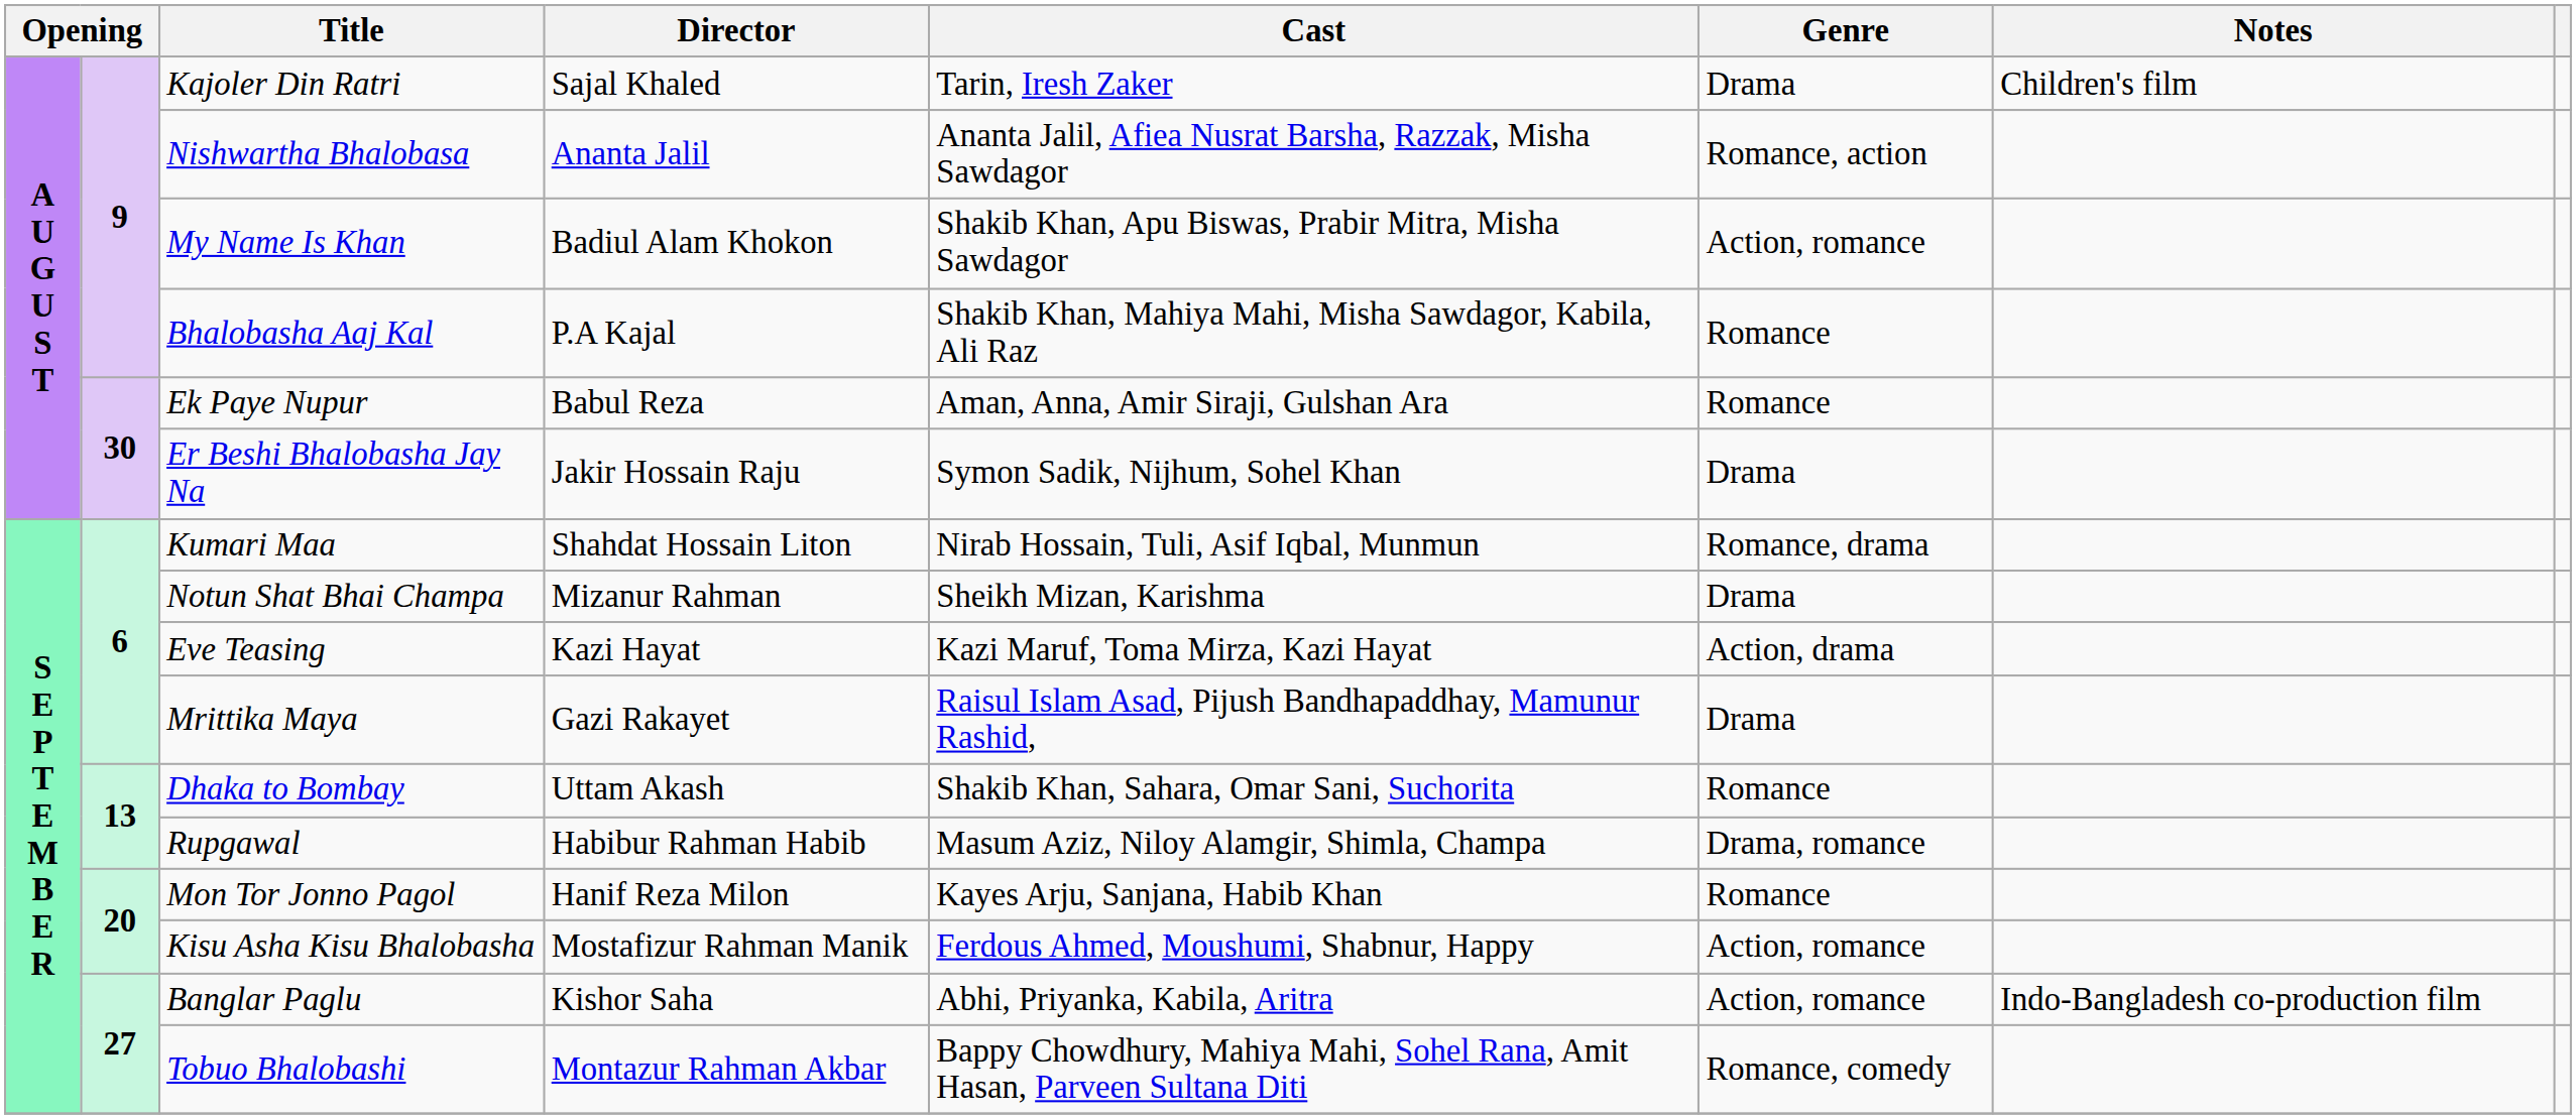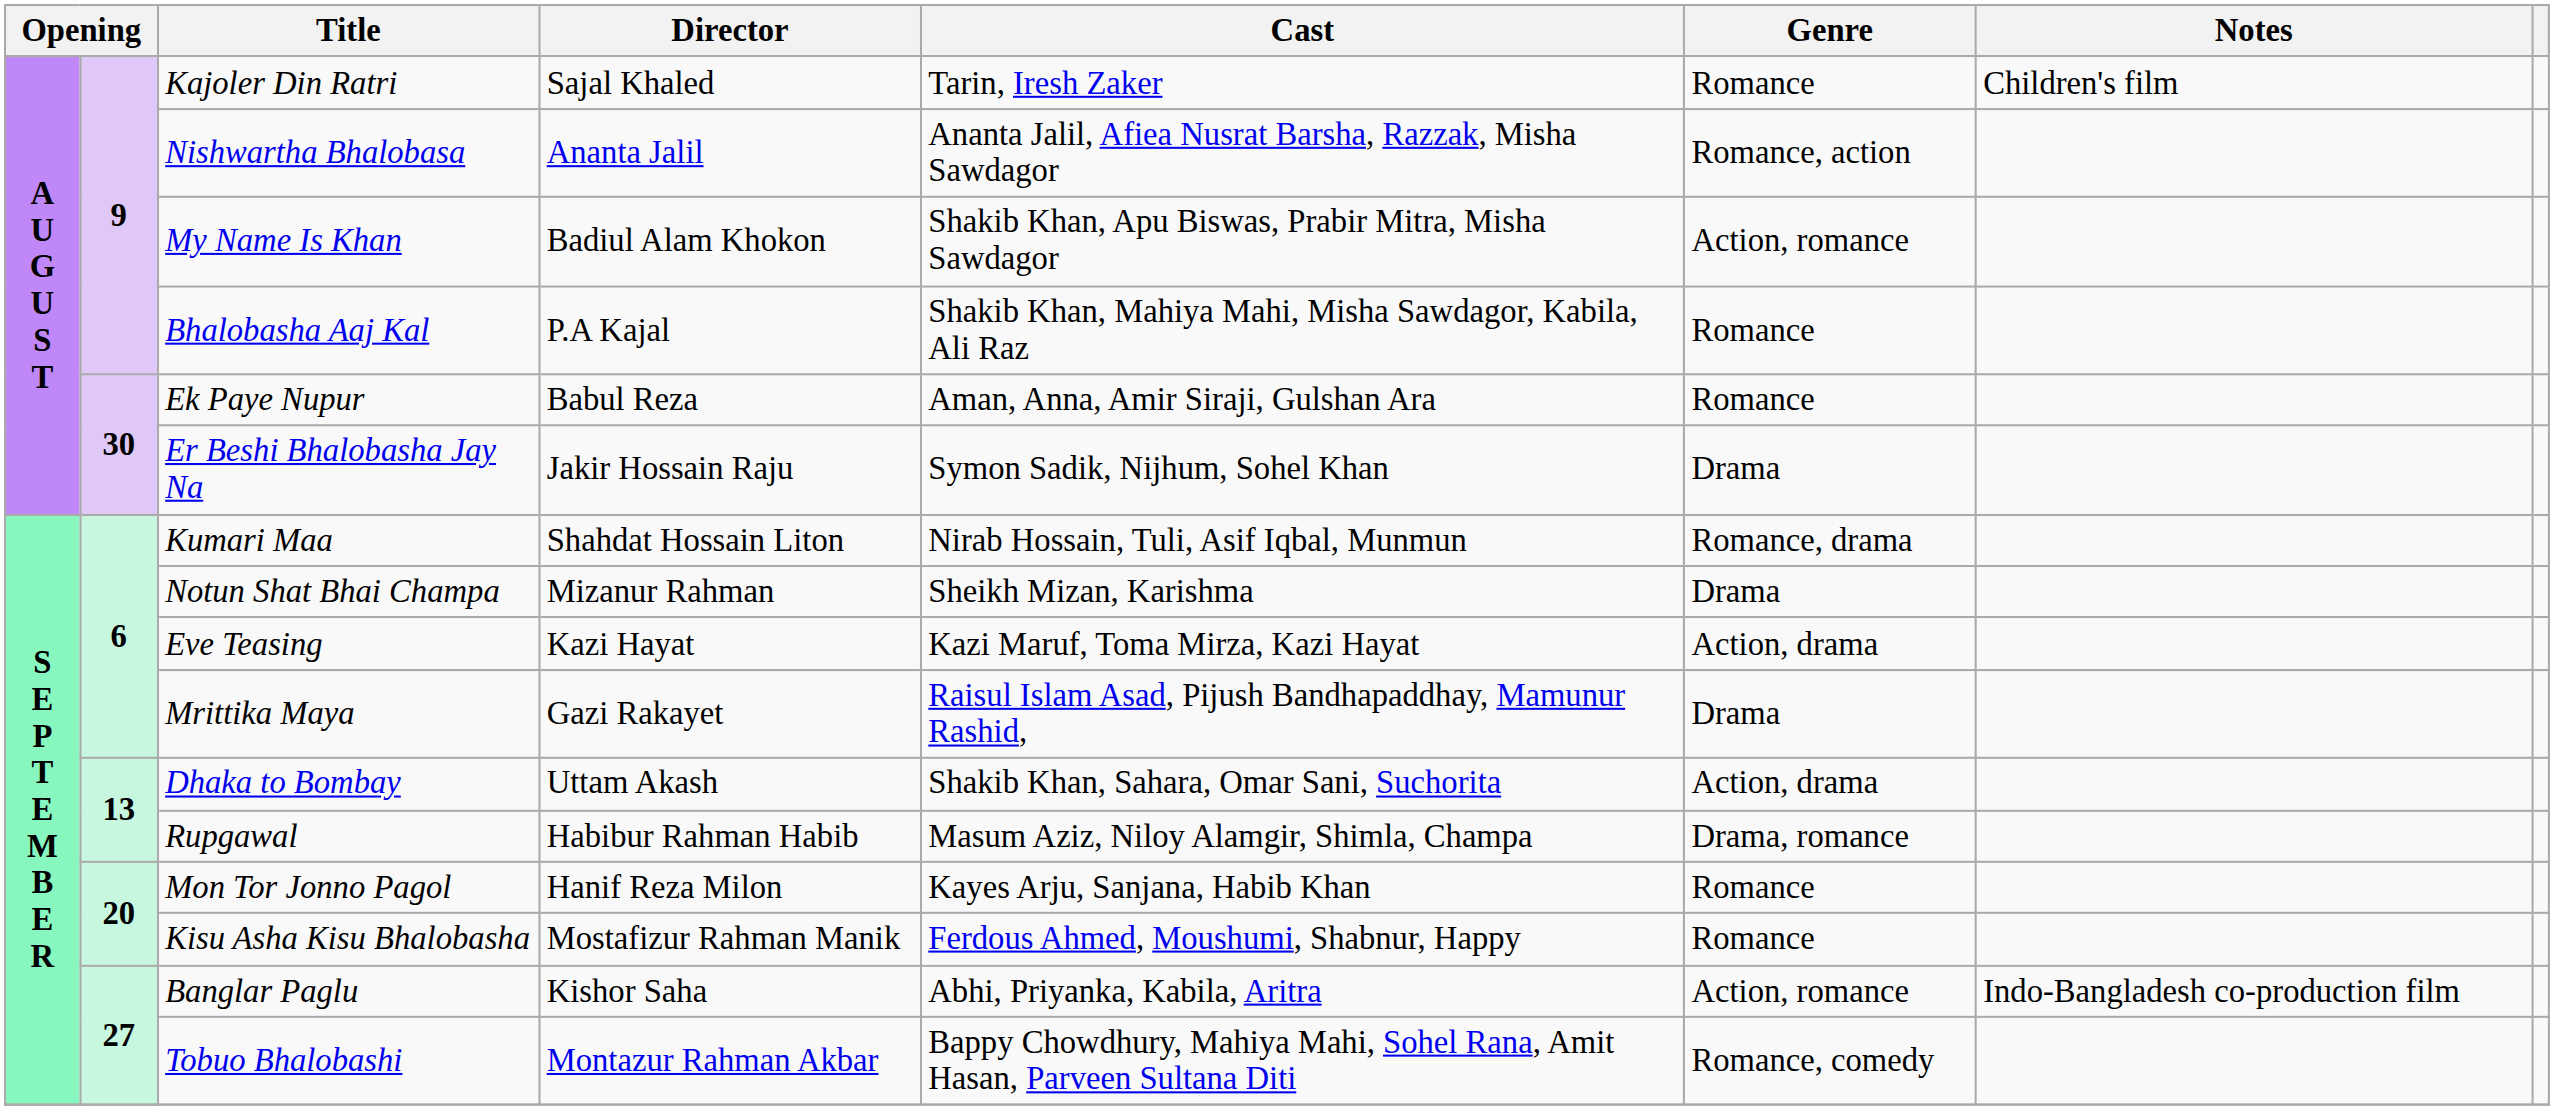 <table class="wikitable sortable">
 <tr>
 <th colspan="2" style="width:6%;">Opening</th>
 <th style="width:15%;">Title</th>
 <th style="width:15%;">Director</th>
 <th style="width:30%;">Cast</th>
 <th>Genre</th>
 <th>Notes</th>
 <th></th>
 </tr>
 <tr>
 <th rowspan="6" style="text-align:center; background:#bf87f7">A<br>U<br>G<br>U<br>S<br>T</th>
 <td rowspan="4" style="text-align:center; background:#dfc7f7"><strong>9</strong></td>
 <td><em>Kajoler Din Ratri</em></td>
 <td>Sajal Khaled</td>
 <td>Tarin, <a href='#'>Iresh Zaker</a></td>
-<td>Drama</td>
+<td>Romance</td>
 <td>Children's film</td>
 <td></td>
 </tr>
 <tr>
 <td><em><a href='#'>Nishwartha Bhalobasa</a></em></td>
 <td><a href='#'>Ananta Jalil</a></td>
 <td>Ananta Jalil, <a href='#'>Afiea Nusrat Barsha</a>, <a href='#'>Razzak</a>, Misha Sawdagor</td>
 <td>Romance, action</td>
 <td></td>
 <td></td>
 </tr>
 <tr>
 <td><em><a href='#'>My Name Is Khan</a></em></td>
 <td>Badiul Alam Khokon</td>
 <td>Shakib Khan, Apu Biswas, Prabir Mitra, Misha Sawdagor</td>
 <td>Action, romance</td>
 <td></td>
 <td></td>
 </tr>
 <tr>
 <td><em><a href='#'>Bhalobasha Aaj Kal</a></em></td>
 <td>P.A Kajal</td>
 <td>Shakib Khan, Mahiya Mahi, Misha Sawdagor, Kabila, Ali Raz</td>
 <td>Romance</td>
 <td></td>
 <td></td>
 </tr>
 <tr>
 <td rowspan="2" style="text-align:center; background:#dfc7f7"><strong>30</strong></td>
 <td><em>Ek Paye Nupur</em></td>
 <td>Babul Reza</td>
 <td>Aman, Anna, Amir Siraji, Gulshan Ara</td>
 <td>Romance</td>
 <td></td>
 <td></td>
 </tr>
 <tr>
 <td><em><a href='#'>Er Beshi Bhalobasha Jay Na</a></em></td>
 <td>Jakir Hossain Raju</td>
 <td>Symon Sadik, Nijhum, Sohel Khan</td>
 <td>Drama</td>
 <td></td>
 <td></td>
 </tr>
 <tr>
 <th rowspan="10" style="text-align:center; background:#87f7bf">S<br>E<br>P<br>T<br>E<br>M<br>B<br>E<br>R</th>
 <td rowspan="4" style="text-align:center; background:#c7f7df"><strong>6</strong></td>
 <td><em>Kumari Maa</em></td>
 <td>Shahdat Hossain Liton</td>
 <td>Nirab Hossain, Tuli, Asif Iqbal, Munmun</td>
 <td>Romance, drama</td>
 <td></td>
 <td></td>
 </tr>
 <tr>
 <td><em>Notun Shat Bhai Champa</em></td>
 <td>Mizanur Rahman</td>
 <td>Sheikh Mizan, Karishma</td>
 <td>Drama</td>
 <td></td>
 <td></td>
 </tr>
 <tr>
 <td><em>Eve Teasing</em></td>
 <td>Kazi Hayat</td>
 <td>Kazi Maruf, Toma Mirza, Kazi Hayat</td>
 <td>Action, drama</td>
 <td></td>
 <td></td>
 </tr>
 <tr>
 <td><em>Mrittika Maya</em></td>
 <td>Gazi Rakayet</td>
 <td><a href='#'>Raisul Islam Asad</a>, Pijush Bandhapaddhay, <a href='#'>Mamunur Rashid</a>,</td>
 <td>Drama</td>
 <td></td>
 <td></td>
 </tr>
 <tr>
 <td rowspan="2" style="text-align:center; background:#c7f7df"><strong>13</strong></td>
 <td><em><a href='#'>Dhaka to Bombay</a></em></td>
 <td>Uttam Akash</td>
 <td>Shakib Khan, Sahara, Omar Sani, <a href='#'>Suchorita</a></td>
-<td>Romance</td>
+<td>Action, drama</td>
 <td></td>
 <td></td>
 </tr>
 <tr>
 <td><em>Rupgawal</em></td>
 <td>Habibur Rahman Habib</td>
 <td>Masum Aziz, Niloy Alamgir, Shimla, Champa</td>
 <td>Drama, romance</td>
 <td></td>
 <td></td>
 </tr>
 <tr>
 <td rowspan="2" style="text-align:center; background:#c7f7df"><strong>20</strong></td>
 <td><em>Mon Tor Jonno Pagol</em></td>
 <td>Hanif Reza Milon</td>
 <td>Kayes Arju, Sanjana, Habib Khan</td>
 <td>Romance</td>
 <td></td>
 <td></td>
 </tr>
 <tr>
 <td><em>Kisu Asha Kisu Bhalobasha</em></td>
 <td>Mostafizur Rahman Manik</td>
 <td><a href='#'>Ferdous Ahmed</a>, <a href='#'>Moushumi</a>, Shabnur, Happy</td>
-<td>Action, romance</td>
+<td>Romance</td>
 <td></td>
 <td></td>
 </tr>
 <tr>
 <td rowspan="2" style="text-align:center; background:#c7f7df"><strong>27</strong></td>
 <td><em>Banglar Paglu</em></td>
 <td>Kishor Saha</td>
 <td>Abhi, Priyanka, Kabila, <a href='#'>Aritra</a></td>
 <td>Action, romance</td>
 <td>Indo-Bangladesh co-production film</td>
 <td></td>
 </tr>
 <tr>
 <td><em><a href='#'>Tobuo Bhalobashi</a></em></td>
 <td><a href='#'>Montazur Rahman Akbar</a></td>
 <td>Bappy Chowdhury, Mahiya Mahi, <a href='#'>Sohel Rana</a>, Amit Hasan, <a href='#'>Parveen Sultana Diti</a></td>
 <td>Romance, comedy</td>
 <td></td>
 <td></td>
 </tr>
 <tr>
 </tr>
 </table>
